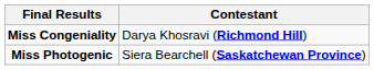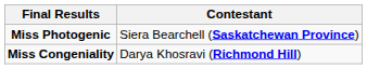 <table class="wikitable" border="1">
 <tr>
 <th>Final Results</th>
 <th>Contestant</th>
 </tr>
 <tr>
+<td style="text-align:center;"><strong>Miss Photogenic</strong></td>
+<td>Siera Bearchell (<strong><a href='#'>Saskatchewan Province</a></strong>)</td>
+</tr>
+<tr>
 <td style="text-align:center;"><strong>Miss Congeniality</strong></td>
 <td>Darya Khosravi (<strong><a href='#'>Richmond Hill</a></strong>)</td>
 </tr>
-<tr>
-<td style="text-align:center;"><strong>Miss Photogenic</strong></td>
-<td>Siera Bearchell (<strong><a href='#'>Saskatchewan Province</a></strong>)</td>
-</tr>
 </table>
